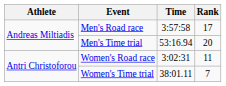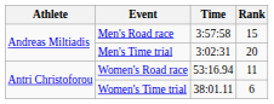 <table class=wikitable style="font-size:90%;">
 <tr>
 <th>Athlete</th>
 <th>Event</th>
 <th>Time</th>
 <th>Rank</th>
 </tr>
 <tr align=center>
 <td align=left rowspan=2><a href='#'>Andreas Miltiadis</a></td>
 <td align=left><a href='#'>Men's Road race</a></td>
 <td>3:57:58</td>
-<td>17</td>
+<td>15</td>
 </tr>
 <tr align=center>
 <td align=left><a href='#'>Men's Time trial</a></td>
-<td>53:16.94</td>
+<td>3:02:31</td>
 <td>20</td>
 </tr>
 <tr align=center>
 <td align=left rowspan=2><a href='#'>Antri Christoforou</a></td>
 <td align=left><a href='#'>Women's Road race</a></td>
-<td>3:02:31</td>
+<td>53:16.94</td>
 <td>11</td>
 </tr>
 <tr align=center>
 <td align=left><a href='#'>Women's Time trial</a></td>
 <td>38:01.11</td>
-<td>7</td>
+<td>6</td>
 </tr>
 </table>
